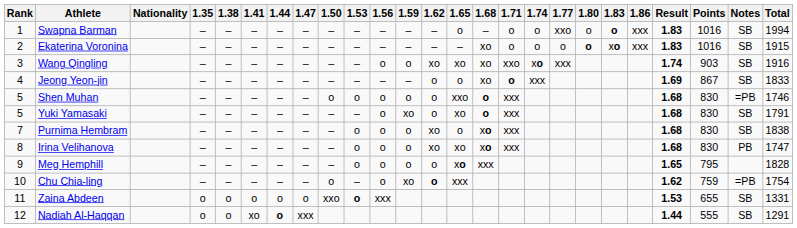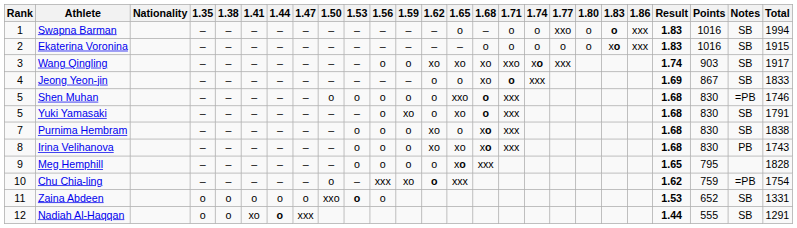 <table class="wikitable sortable" style="text-align:center; font-size:90%">
 <tr>
 <th>Rank</th>
 <th>Athlete</th>
 <th>Nationality</th>
 <th>1.35</th>
 <th>1.38</th>
 <th>1.41</th>
 <th>1.44</th>
 <th>1.47</th>
 <th>1.50</th>
 <th>1.53</th>
 <th>1.56</th>
 <th>1.59</th>
 <th>1.62</th>
 <th>1.65</th>
 <th>1.68</th>
 <th>1.71</th>
 <th>1.74</th>
 <th>1.77</th>
 <th>1.80</th>
 <th>1.83</th>
 <th>1.86</th>
 <th>Result</th>
 <th>Points</th>
 <th>Notes</th>
 <th>Total</th>
 </tr>
 <tr>
 <td>1</td>
 <td align="left"><a href='#'>Swapna Barman</a></td>
 <td align=left></td>
 <td>–</td>
 <td>–</td>
 <td>–</td>
 <td>–</td>
 <td>–</td>
 <td>–</td>
 <td>–</td>
 <td>–</td>
 <td>–</td>
 <td>–</td>
 <td>o</td>
 <td>–</td>
 <td>o</td>
 <td>o</td>
 <td>xxo</td>
 <td>o</td>
 <td><strong>o</strong></td>
 <td>xxx</td>
 <td><strong>1.83</strong></td>
 <td>1016</td>
 <td>SB</td>
 <td>1994</td>
 </tr>
 <tr>
 <td>2</td>
 <td align="left"><a href='#'>Ekaterina Voronina</a></td>
 <td align=left></td>
 <td>–</td>
 <td>–</td>
 <td>–</td>
 <td>–</td>
 <td>–</td>
 <td>–</td>
 <td>–</td>
 <td>–</td>
 <td>–</td>
 <td>–</td>
 <td>–</td>
-<td>xo</td>
 <td>o</td>
 <td>o</td>
 <td>o</td>
-<td><strong>o</strong></td>
+<td>o</td>
+<td>o</td>
 <td>x<strong>o</strong></td>
 <td>xxx</td>
 <td><strong>1.83</strong></td>
 <td>1016</td>
 <td>SB</td>
 <td>1915</td>
 </tr>
 <tr>
 <td>3</td>
 <td align="left"><a href='#'>Wang Qingling</a></td>
 <td align=left></td>
 <td>–</td>
 <td>–</td>
 <td>–</td>
 <td>–</td>
 <td>–</td>
 <td>–</td>
 <td>–</td>
 <td>o</td>
 <td>o</td>
 <td>xo</td>
 <td>xo</td>
 <td>xo</td>
 <td>xxo</td>
 <td>x<strong>o</strong></td>
 <td>xxx</td>
 <td></td>
 <td></td>
 <td></td>
 <td><strong>1.74</strong></td>
 <td>903</td>
 <td>SB</td>
-<td>1916</td>
+<td>1917</td>
 </tr>
 <tr>
 <td>4</td>
 <td align="left"><a href='#'>Jeong Yeon-jin</a></td>
 <td align=left></td>
 <td>–</td>
 <td>–</td>
 <td>–</td>
 <td>–</td>
 <td>–</td>
 <td>–</td>
 <td>–</td>
 <td>–</td>
 <td>–</td>
 <td>o</td>
 <td>o</td>
 <td>xo</td>
 <td><strong>o</strong></td>
 <td>xxx</td>
 <td></td>
 <td></td>
 <td></td>
 <td></td>
 <td><strong>1.69</strong></td>
 <td>867</td>
 <td>SB</td>
 <td>1833</td>
 </tr>
 <tr>
 <td>5</td>
 <td align="left"><a href='#'>Shen Muhan</a></td>
 <td align=left></td>
 <td>–</td>
 <td>–</td>
 <td>–</td>
 <td>–</td>
 <td>–</td>
 <td>o</td>
 <td>o</td>
 <td>o</td>
 <td>o</td>
 <td>o</td>
 <td>xxo</td>
 <td><strong>o</strong></td>
 <td>xxx</td>
 <td></td>
 <td></td>
 <td></td>
 <td></td>
 <td></td>
 <td><strong>1.68</strong></td>
 <td>830</td>
 <td>=PB</td>
 <td>1746</td>
 </tr>
 <tr>
 <td>5</td>
 <td align="left"><a href='#'>Yuki Yamasaki</a></td>
 <td align=left></td>
 <td>–</td>
 <td>–</td>
 <td>–</td>
 <td>–</td>
 <td>–</td>
 <td>–</td>
 <td>–</td>
 <td>o</td>
 <td>xo</td>
 <td>o</td>
 <td>xo</td>
 <td><strong>o</strong></td>
 <td>xxx</td>
 <td></td>
 <td></td>
 <td></td>
 <td></td>
 <td></td>
 <td><strong>1.68</strong></td>
 <td>830</td>
 <td>SB</td>
 <td>1791</td>
 </tr>
 <tr>
 <td>7</td>
 <td align="left"><a href='#'>Purnima Hembram</a></td>
 <td align=left></td>
 <td>–</td>
 <td>–</td>
 <td>–</td>
 <td>–</td>
 <td>–</td>
 <td>–</td>
 <td>o</td>
 <td>o</td>
 <td>o</td>
 <td>xo</td>
 <td>o</td>
 <td>x<strong>o</strong></td>
 <td>xxx</td>
 <td></td>
 <td></td>
 <td></td>
 <td></td>
 <td></td>
 <td><strong>1.68</strong></td>
 <td>830</td>
 <td>SB</td>
 <td>1838</td>
 </tr>
 <tr>
 <td>8</td>
 <td align="left"><a href='#'>Irina Velihanova</a></td>
 <td align=left></td>
 <td>–</td>
 <td>–</td>
 <td>–</td>
 <td>–</td>
 <td>–</td>
 <td>–</td>
 <td>o</td>
 <td>o</td>
 <td>o</td>
 <td>xo</td>
 <td>xo</td>
 <td>x<strong>o</strong></td>
 <td>xxx</td>
 <td></td>
 <td></td>
 <td></td>
 <td></td>
 <td></td>
 <td><strong>1.68</strong></td>
 <td>830</td>
 <td>PB</td>
-<td>1747</td>
+<td>1743</td>
 </tr>
 <tr>
 <td>9</td>
 <td align="left"><a href='#'>Meg Hemphill</a></td>
 <td align=left></td>
 <td>–</td>
 <td>–</td>
 <td>–</td>
 <td>–</td>
 <td>–</td>
 <td>–</td>
 <td>o</td>
 <td>o</td>
 <td>o</td>
 <td>o</td>
 <td>x<strong>o</strong></td>
 <td>xxx</td>
 <td></td>
 <td></td>
 <td></td>
 <td></td>
 <td></td>
 <td></td>
 <td><strong>1.65</strong></td>
 <td>795</td>
 <td></td>
 <td>1828</td>
 </tr>
 <tr>
 <td>10</td>
 <td align="left"><a href='#'>Chu Chia-ling</a></td>
 <td align=left></td>
 <td>–</td>
 <td>–</td>
 <td>–</td>
 <td>–</td>
 <td>–</td>
 <td>o</td>
 <td>–</td>
-<td>o</td>
+<td>xxx</td>
 <td>xo</td>
 <td><strong>o</strong></td>
 <td>xxx</td>
 <td></td>
 <td></td>
 <td></td>
 <td></td>
 <td></td>
 <td></td>
 <td></td>
 <td><strong>1.62</strong></td>
 <td>759</td>
 <td>=PB</td>
 <td>1754</td>
 </tr>
 <tr>
 <td>11</td>
 <td align="left"><a href='#'>Zaina Abdeen</a></td>
 <td align=left></td>
 <td>o</td>
 <td>o</td>
 <td>o</td>
 <td>o</td>
 <td>o</td>
 <td>xxo</td>
 <td><strong>o</strong></td>
-<td>xxx</td>
+<td>o</td>
 <td></td>
 <td></td>
 <td></td>
 <td></td>
 <td></td>
 <td></td>
 <td></td>
 <td></td>
 <td></td>
 <td></td>
 <td><strong>1.53</strong></td>
-<td>655</td>
+<td>652</td>
 <td>SB</td>
 <td>1331</td>
 </tr>
 <tr>
 <td>12</td>
 <td align="left"><a href='#'>Nadiah Al-Haqqan</a></td>
 <td align=left></td>
 <td>o</td>
 <td>o</td>
 <td>xo</td>
 <td><strong>o</strong></td>
 <td>xxx</td>
 <td></td>
 <td></td>
 <td></td>
 <td></td>
 <td></td>
 <td></td>
 <td></td>
 <td></td>
 <td></td>
 <td></td>
 <td></td>
 <td></td>
 <td></td>
 <td><strong>1.44</strong></td>
 <td>555</td>
 <td>SB</td>
 <td>1291</td>
 </tr>
 </table>
